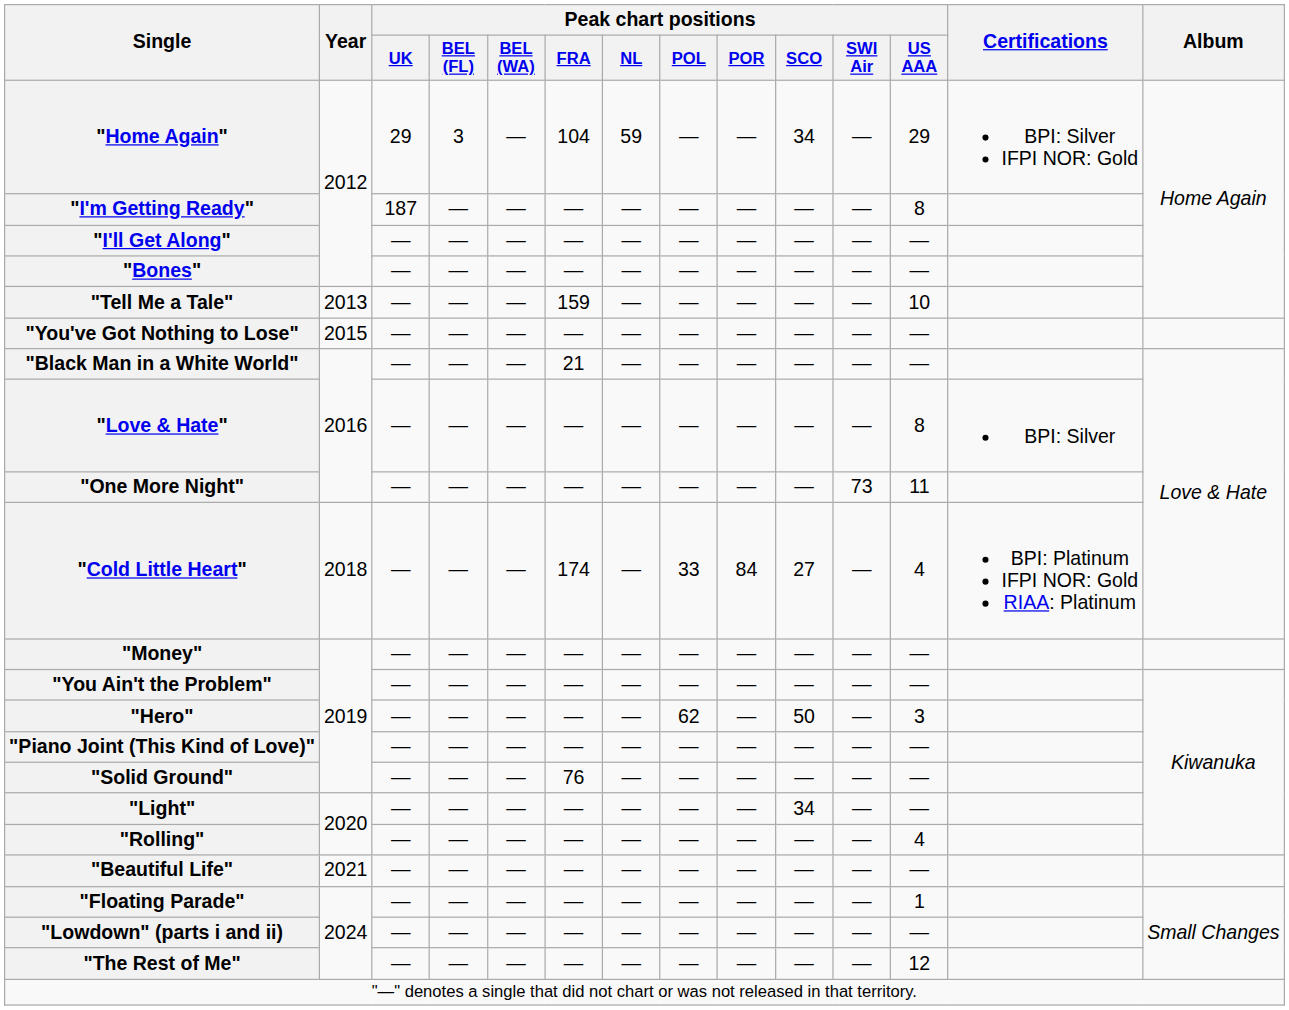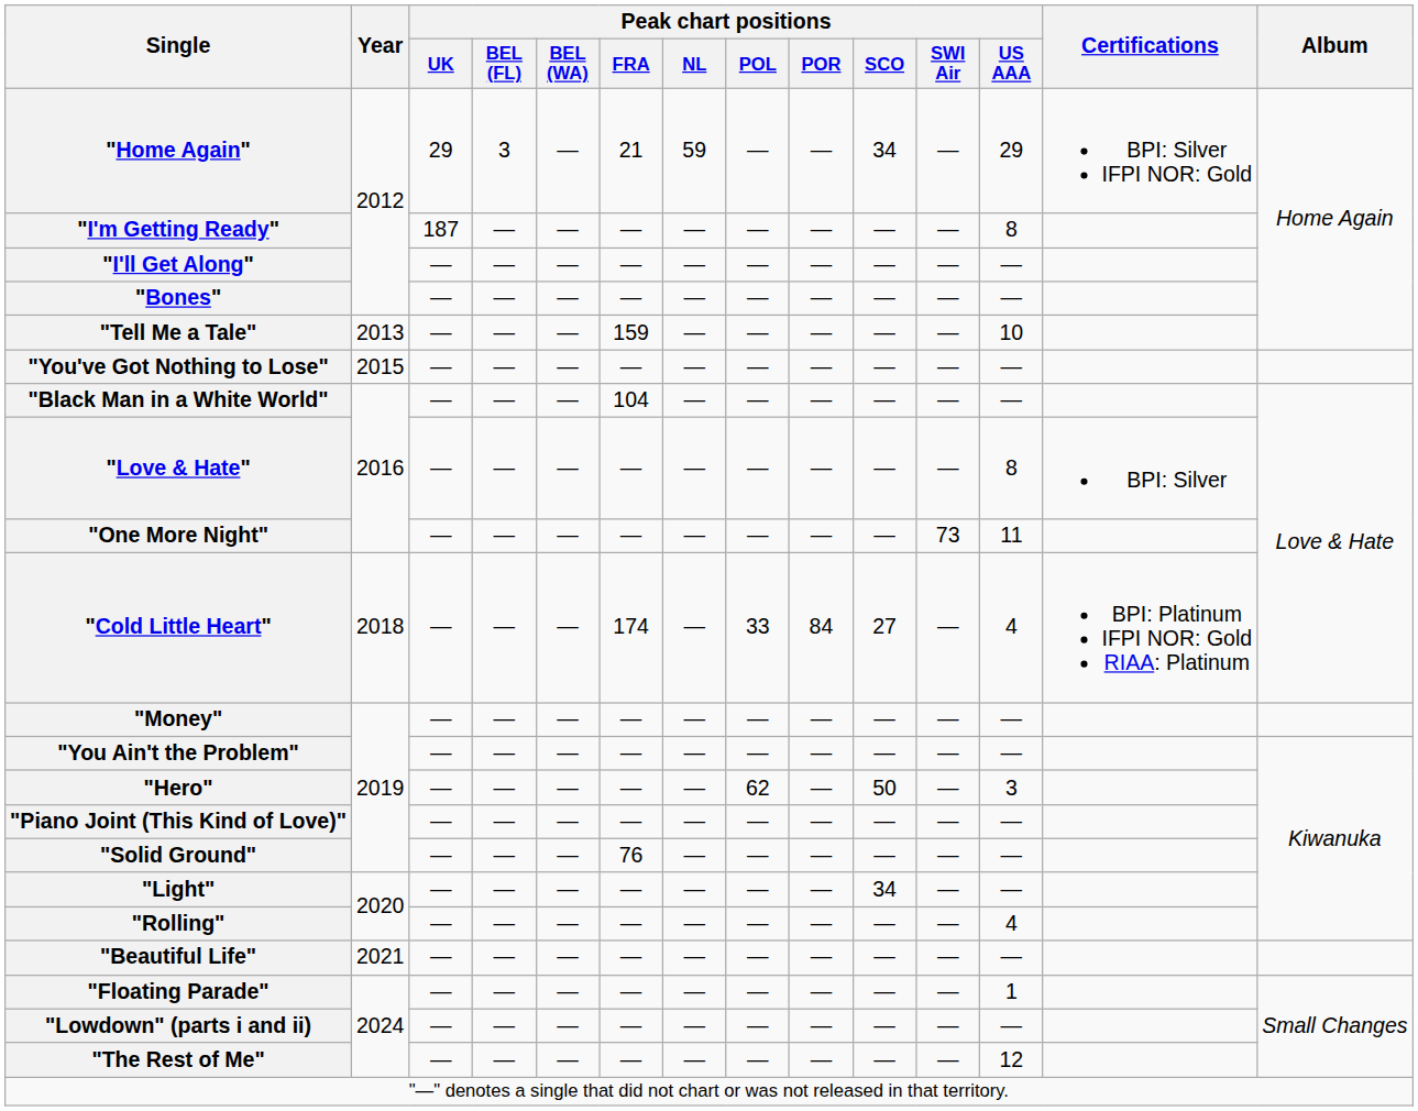 <table class="wikitable plainrowheaders" style="text-align:center;">
 <tr>
 <th scope="col" rowspan="2">Single</th>
 <th scope="col" rowspan="2">Year</th>
 <th scope="col" colspan="10">Peak chart positions</th>
 <th scope="col" rowspan="2"><a href='#'>Certifications</a></th>
 <th scope="col" rowspan="2">Album</th>
 </tr>
 <tr>
 <th scope="col" style="width:3em;font-size:85%;"><a href='#'>UK</a><br></th>
 <th scope="col" style="width:3em;font-size:85%;"><a href='#'>BEL<br>(FL)</a><br></th>
 <th scope="col" style="width:3em;font-size:85%;"><a href='#'>BEL<br>(WA)</a><br></th>
 <th scope="col" style="width:3em;font-size:85%;"><a href='#'>FRA</a><br></th>
 <th scope="col" style="width:3em;font-size:85%;"><a href='#'>NL</a><br></th>
 <th scope="col" style="width:3em;font-size:85%;"><a href='#'>POL</a><br></th>
 <th scope="col" style="width:3em;font-size:85%;"><a href='#'>POR</a><br></th>
 <th scope="col" style="width:3em;font-size:85%;"><a href='#'>SCO</a><br></th>
 <th scope="col" style="width:3em;font-size:85%;"><a href='#'>SWI<br>Air</a><br></th>
 <th scope="col" style="width:3em;font-size:85%;"><a href='#'>US<br>AAA</a><br></th>
 </tr>
 <tr>
 <th scope="row">"<a href='#'>Home Again</a>"</th>
 <td rowspan="4">2012</td>
 <td>29</td>
 <td>3</td>
 <td>—</td>
-<td>104</td>
+<td>21</td>
 <td>59</td>
 <td>—</td>
 <td>—</td>
 <td>34</td>
 <td>—</td>
 <td>29</td>
 <td><br><ul><li>BPI: Silver</li><li>IFPI NOR: Gold</li></ul></td>
 <td rowspan="5"><em>Home Again</em></td>
 </tr>
 <tr>
 <th scope="row">"<a href='#'>I'm Getting Ready</a>"</th>
 <td>187</td>
 <td>—</td>
 <td>—</td>
 <td>—</td>
 <td>—</td>
 <td>—</td>
 <td>—</td>
 <td>—</td>
 <td>—</td>
 <td>8</td>
 <td></td>
 </tr>
 <tr>
 <th scope="row">"<a href='#'>I'll Get Along</a>"</th>
 <td>—</td>
 <td>—</td>
 <td>—</td>
 <td>—</td>
 <td>—</td>
 <td>—</td>
 <td>—</td>
 <td>—</td>
 <td>—</td>
 <td>—</td>
 <td></td>
 </tr>
 <tr>
 <th scope="row">"<a href='#'>Bones</a>"</th>
 <td>—</td>
 <td>—</td>
 <td>—</td>
 <td>—</td>
 <td>—</td>
 <td>—</td>
 <td>—</td>
 <td>—</td>
 <td>—</td>
 <td>—</td>
 <td></td>
 </tr>
 <tr>
 <th scope="row">"Tell Me a Tale"</th>
 <td>2013</td>
 <td>—</td>
 <td>—</td>
 <td>—</td>
 <td>159</td>
 <td>—</td>
 <td>—</td>
 <td>—</td>
 <td>—</td>
 <td>—</td>
 <td>10</td>
 <td></td>
 </tr>
 <tr>
 <th scope="row">"You've Got Nothing to Lose"</th>
 <td>2015</td>
 <td>—</td>
 <td>—</td>
 <td>—</td>
 <td>—</td>
 <td>—</td>
 <td>—</td>
 <td>—</td>
 <td>—</td>
 <td>—</td>
 <td>—</td>
 <td></td>
 <td></td>
 </tr>
 <tr>
 <th scope="row">"Black Man in a White World"</th>
 <td rowspan="3">2016</td>
 <td>—</td>
 <td>—</td>
 <td>—</td>
-<td>21</td>
+<td>104</td>
 <td>—</td>
 <td>—</td>
 <td>—</td>
 <td>—</td>
 <td>—</td>
 <td>—</td>
 <td></td>
 <td rowspan="4"><em>Love & Hate</em></td>
 </tr>
 <tr>
 <th scope="row">"<a href='#'>Love & Hate</a>"</th>
 <td>—</td>
 <td>—</td>
 <td>—</td>
 <td>—</td>
 <td>—</td>
 <td>—</td>
 <td>—</td>
 <td>—</td>
 <td>—</td>
 <td>8</td>
 <td><br><ul><li>BPI: Silver</li></ul></td>
 </tr>
 <tr>
 <th scope="row">"One More Night"</th>
 <td>—</td>
 <td>—</td>
 <td>—</td>
 <td>—</td>
 <td>—</td>
 <td>—</td>
 <td>—</td>
 <td>—</td>
 <td>73</td>
 <td>11</td>
 <td></td>
 </tr>
 <tr>
 <th scope="row">"<a href='#'>Cold Little Heart</a>"</th>
 <td>2018</td>
 <td>—</td>
 <td>—</td>
 <td>—</td>
 <td>174</td>
 <td>—</td>
 <td>33</td>
 <td>84</td>
 <td>27</td>
 <td>—</td>
 <td>4</td>
 <td><br><ul><li>BPI: Platinum</li><li>IFPI NOR: Gold</li><li><a href='#'>RIAA</a>: Platinum</li></ul></td>
 </tr>
 <tr>
 <th scope="row">"Money"<br></th>
 <td rowspan="5">2019</td>
 <td>—</td>
 <td>—</td>
 <td>—</td>
 <td>—</td>
 <td>—</td>
 <td>—</td>
 <td>—</td>
 <td>—</td>
 <td>—</td>
 <td>—</td>
 <td></td>
 <td></td>
 </tr>
 <tr>
 <th scope="row">"You Ain't the Problem"</th>
 <td>—</td>
 <td>—</td>
 <td>—</td>
 <td>—</td>
 <td>—</td>
 <td>—</td>
 <td>—</td>
 <td>—</td>
 <td>—</td>
 <td>—</td>
 <td></td>
 <td rowspan="6"><em>Kiwanuka</em></td>
 </tr>
 <tr>
 <th scope="row">"Hero"</th>
 <td>—</td>
 <td>—</td>
 <td>—</td>
 <td>—</td>
 <td>—</td>
 <td>62</td>
 <td>—</td>
 <td>50</td>
 <td>—</td>
 <td>3</td>
 <td></td>
 </tr>
 <tr>
 <th scope="row">"Piano Joint (This Kind of Love)"</th>
 <td>—</td>
 <td>—</td>
 <td>—</td>
 <td>—</td>
 <td>—</td>
 <td>—</td>
 <td>—</td>
 <td>—</td>
 <td>—</td>
 <td>—</td>
 <td></td>
 </tr>
 <tr>
 <th scope="row">"Solid Ground"</th>
 <td>—</td>
 <td>—</td>
 <td>—</td>
 <td>76</td>
 <td>—</td>
 <td>—</td>
 <td>—</td>
 <td>—</td>
 <td>—</td>
 <td>—</td>
 <td></td>
 </tr>
 <tr>
 <th scope="row">"Light"</th>
 <td rowspan="2">2020</td>
 <td>—</td>
 <td>—</td>
 <td>—</td>
 <td>—</td>
 <td>—</td>
 <td>—</td>
 <td>—</td>
 <td>34</td>
 <td>—</td>
 <td>—</td>
 <td></td>
 </tr>
 <tr>
 <th scope="row">"Rolling"</th>
 <td>—</td>
 <td>—</td>
 <td>—</td>
 <td>—</td>
 <td>—</td>
 <td>—</td>
 <td>—</td>
 <td>—</td>
 <td>—</td>
 <td>4</td>
 <td></td>
 </tr>
 <tr>
 <th scope="row">"Beautiful Life"</th>
 <td>2021</td>
 <td>—</td>
 <td>—</td>
 <td>—</td>
 <td>—</td>
 <td>—</td>
 <td>—</td>
 <td>—</td>
 <td>—</td>
 <td>—</td>
 <td>—</td>
 <td></td>
 <td></td>
 </tr>
 <tr>
 <th scope="row">"Floating Parade"</th>
 <td rowspan="3">2024</td>
 <td>—</td>
 <td>—</td>
 <td>—</td>
 <td>—</td>
 <td>—</td>
 <td>—</td>
 <td>—</td>
 <td>—</td>
 <td>—</td>
 <td>1</td>
 <td></td>
 <td rowspan="3"><em>Small Changes</em></td>
 </tr>
 <tr>
 <th scope="row">"Lowdown" (parts i and ii)</th>
 <td>—</td>
 <td>—</td>
 <td>—</td>
 <td>—</td>
 <td>—</td>
 <td>—</td>
 <td>—</td>
 <td>—</td>
 <td>—</td>
 <td>—</td>
 <td></td>
 </tr>
 <tr>
 <th scope="row">"The Rest of Me"</th>
 <td>—</td>
 <td>—</td>
 <td>—</td>
 <td>—</td>
 <td>—</td>
 <td>—</td>
 <td>—</td>
 <td>—</td>
 <td>—</td>
 <td>12</td>
 <td></td>
 </tr>
 <tr>
 <td colspan="20" style="font-size:85%;">"—" denotes a single that did not chart or was not released in that territory.</td>
 </tr>
 </table>
